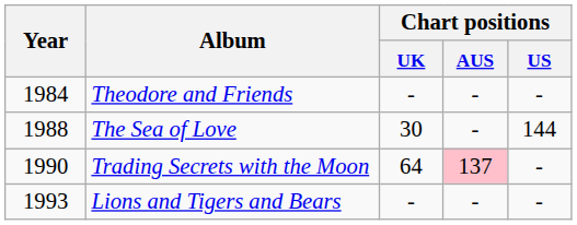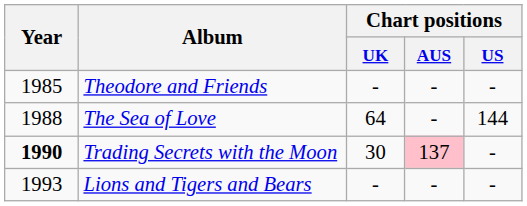 <table class="wikitable">
 <tr>
 <th rowspan="2" style="width:50px; text-align:center;">Year</th>
 <th rowspan="2" style="width:200px; text-align:center;">Album</th>
 <th colspan="3" style="width:50px; text-align:center;">Chart positions</th>
 </tr>
 <tr>
 <th width="38"><small><a href='#'>UK</a><br></small></th>
 <th width="38"><small><a href='#'>AUS</a></small><br></th>
 <th width="38"><small><a href='#'>US</a></small></th>
 </tr>
 <tr>
-<td style="text-align:center;">1984</td>
+<td style="text-align:center;">1985</td>
 <td align="left"><em><a href='#'>Theodore and Friends</a></em></td>
 <td style="text-align:center;">-</td>
 <td style="text-align:center;">-</td>
 <td style="text-align:center;">-</td>
 </tr>
 <tr>
 <td style="text-align:center;">1988</td>
 <td align="left"><em><a href='#'>The Sea of Love</a></em></td>
-<td style="text-align:center;">30</td>
+<td style="text-align:center;">64</td>
 <td style="text-align:center;">-</td>
 <td style="text-align:center;">144</td>
 </tr>
 <tr>
-<td style="text-align:center;">1990</td>
+<td style="text-align:center;"><strong>1990</strong></td>
 <td align="left"><em><a href='#'>Trading Secrets with the Moon</a></em></td>
-<td style="text-align:center;">64</td>
+<td style="text-align:center;">30</td>
 <td style="background: pink; text-align:center;">137</td>
 <td style="text-align:center;">-</td>
 </tr>
 <tr>
 <td style="text-align:center;">1993</td>
 <td align="left"><em><a href='#'>Lions and Tigers and Bears</a></em></td>
 <td style="text-align:center;">-</td>
 <td style="text-align:center;">-</td>
 <td style="text-align:center;">-</td>
 </tr>
 </table>
